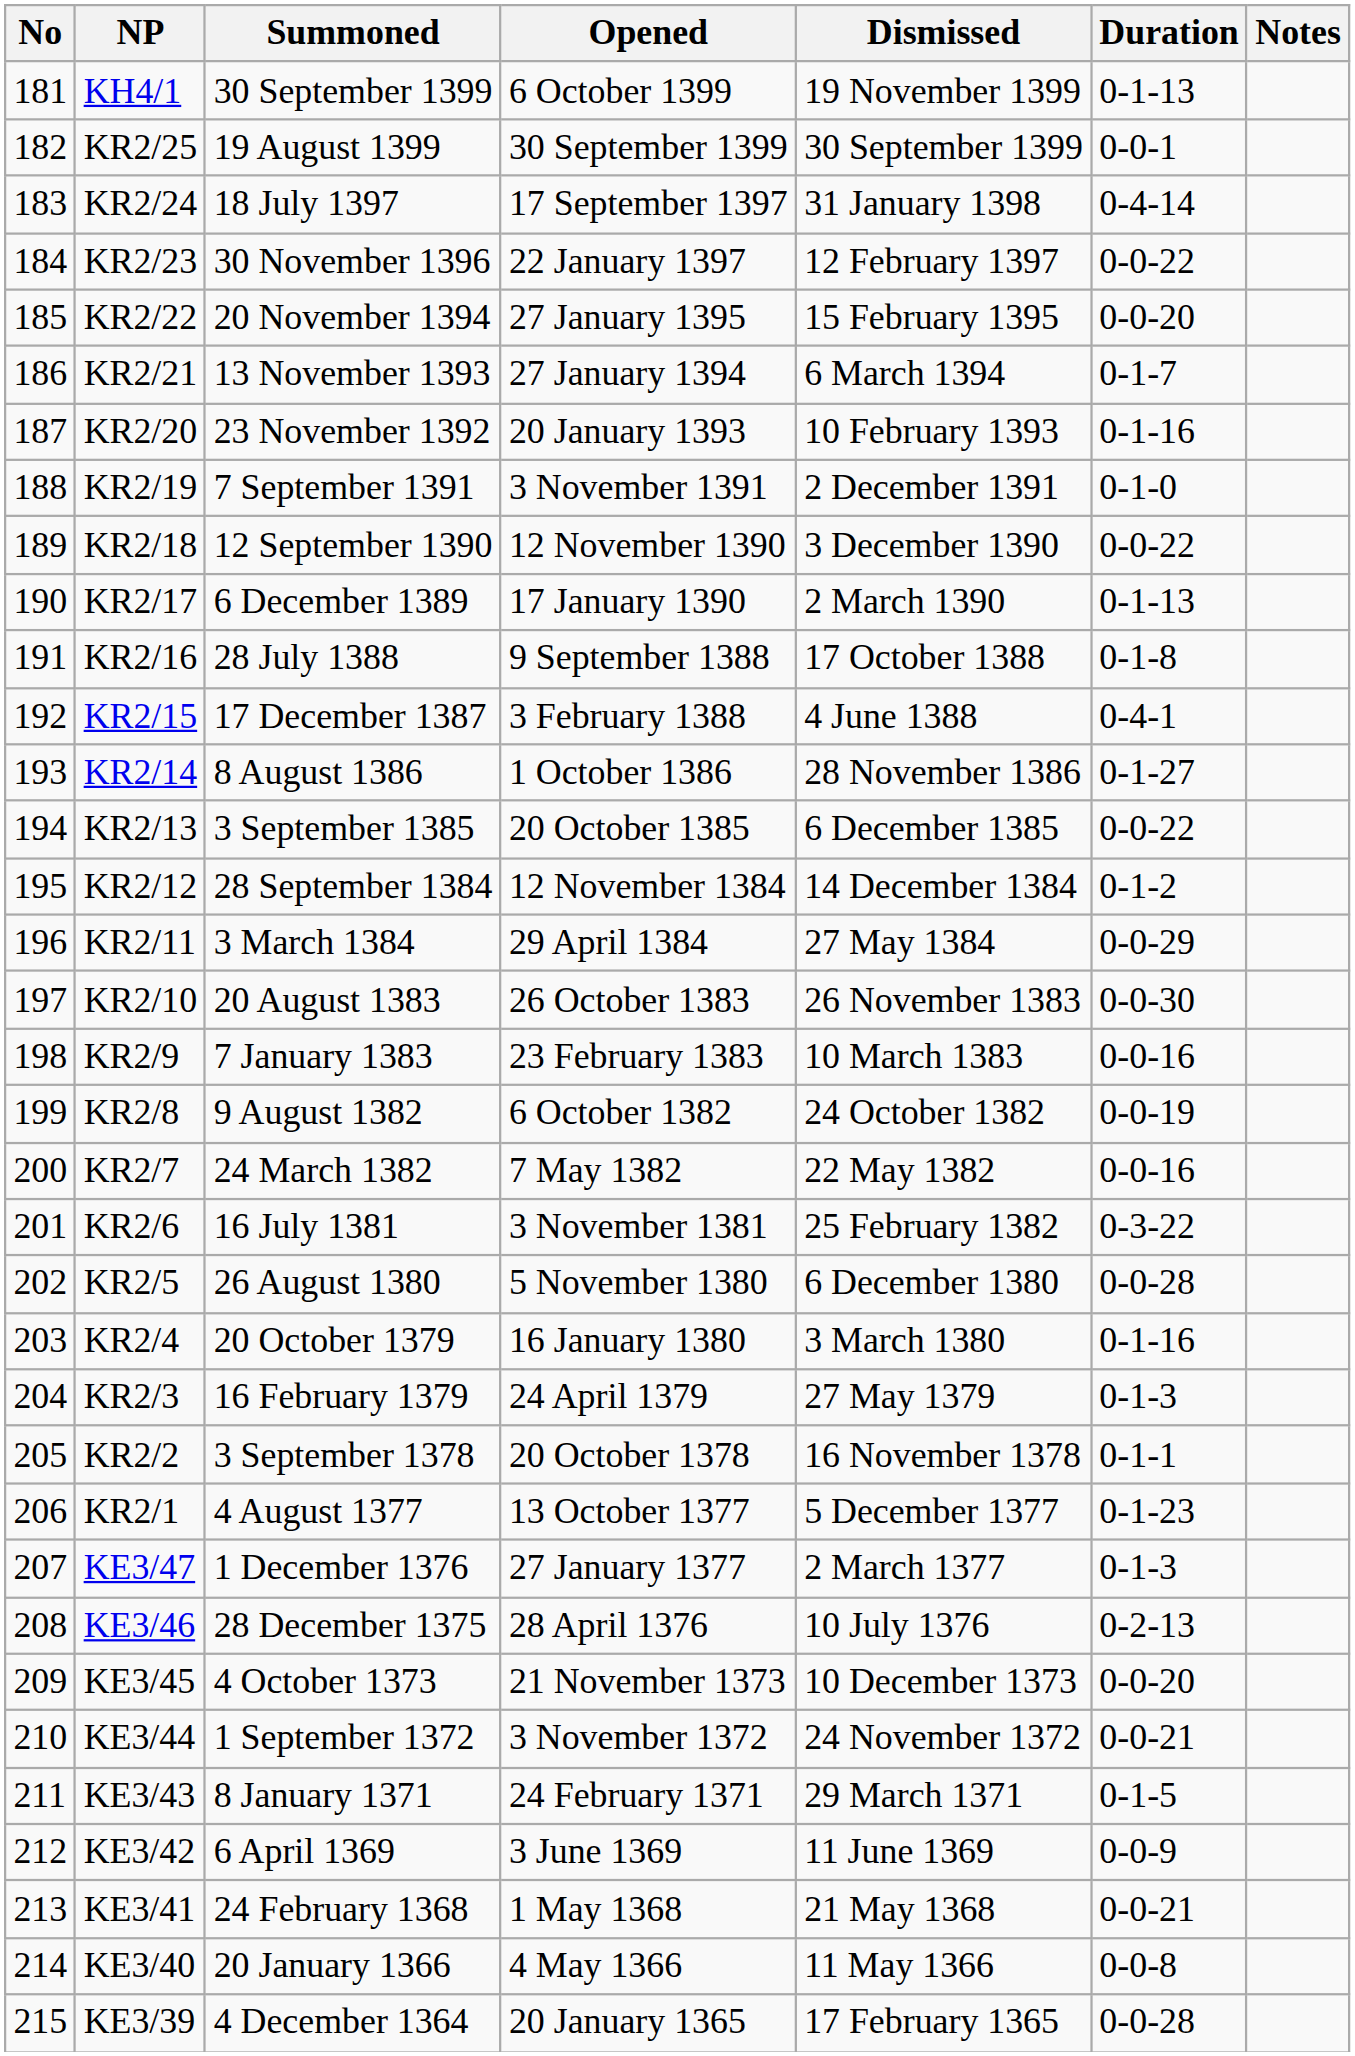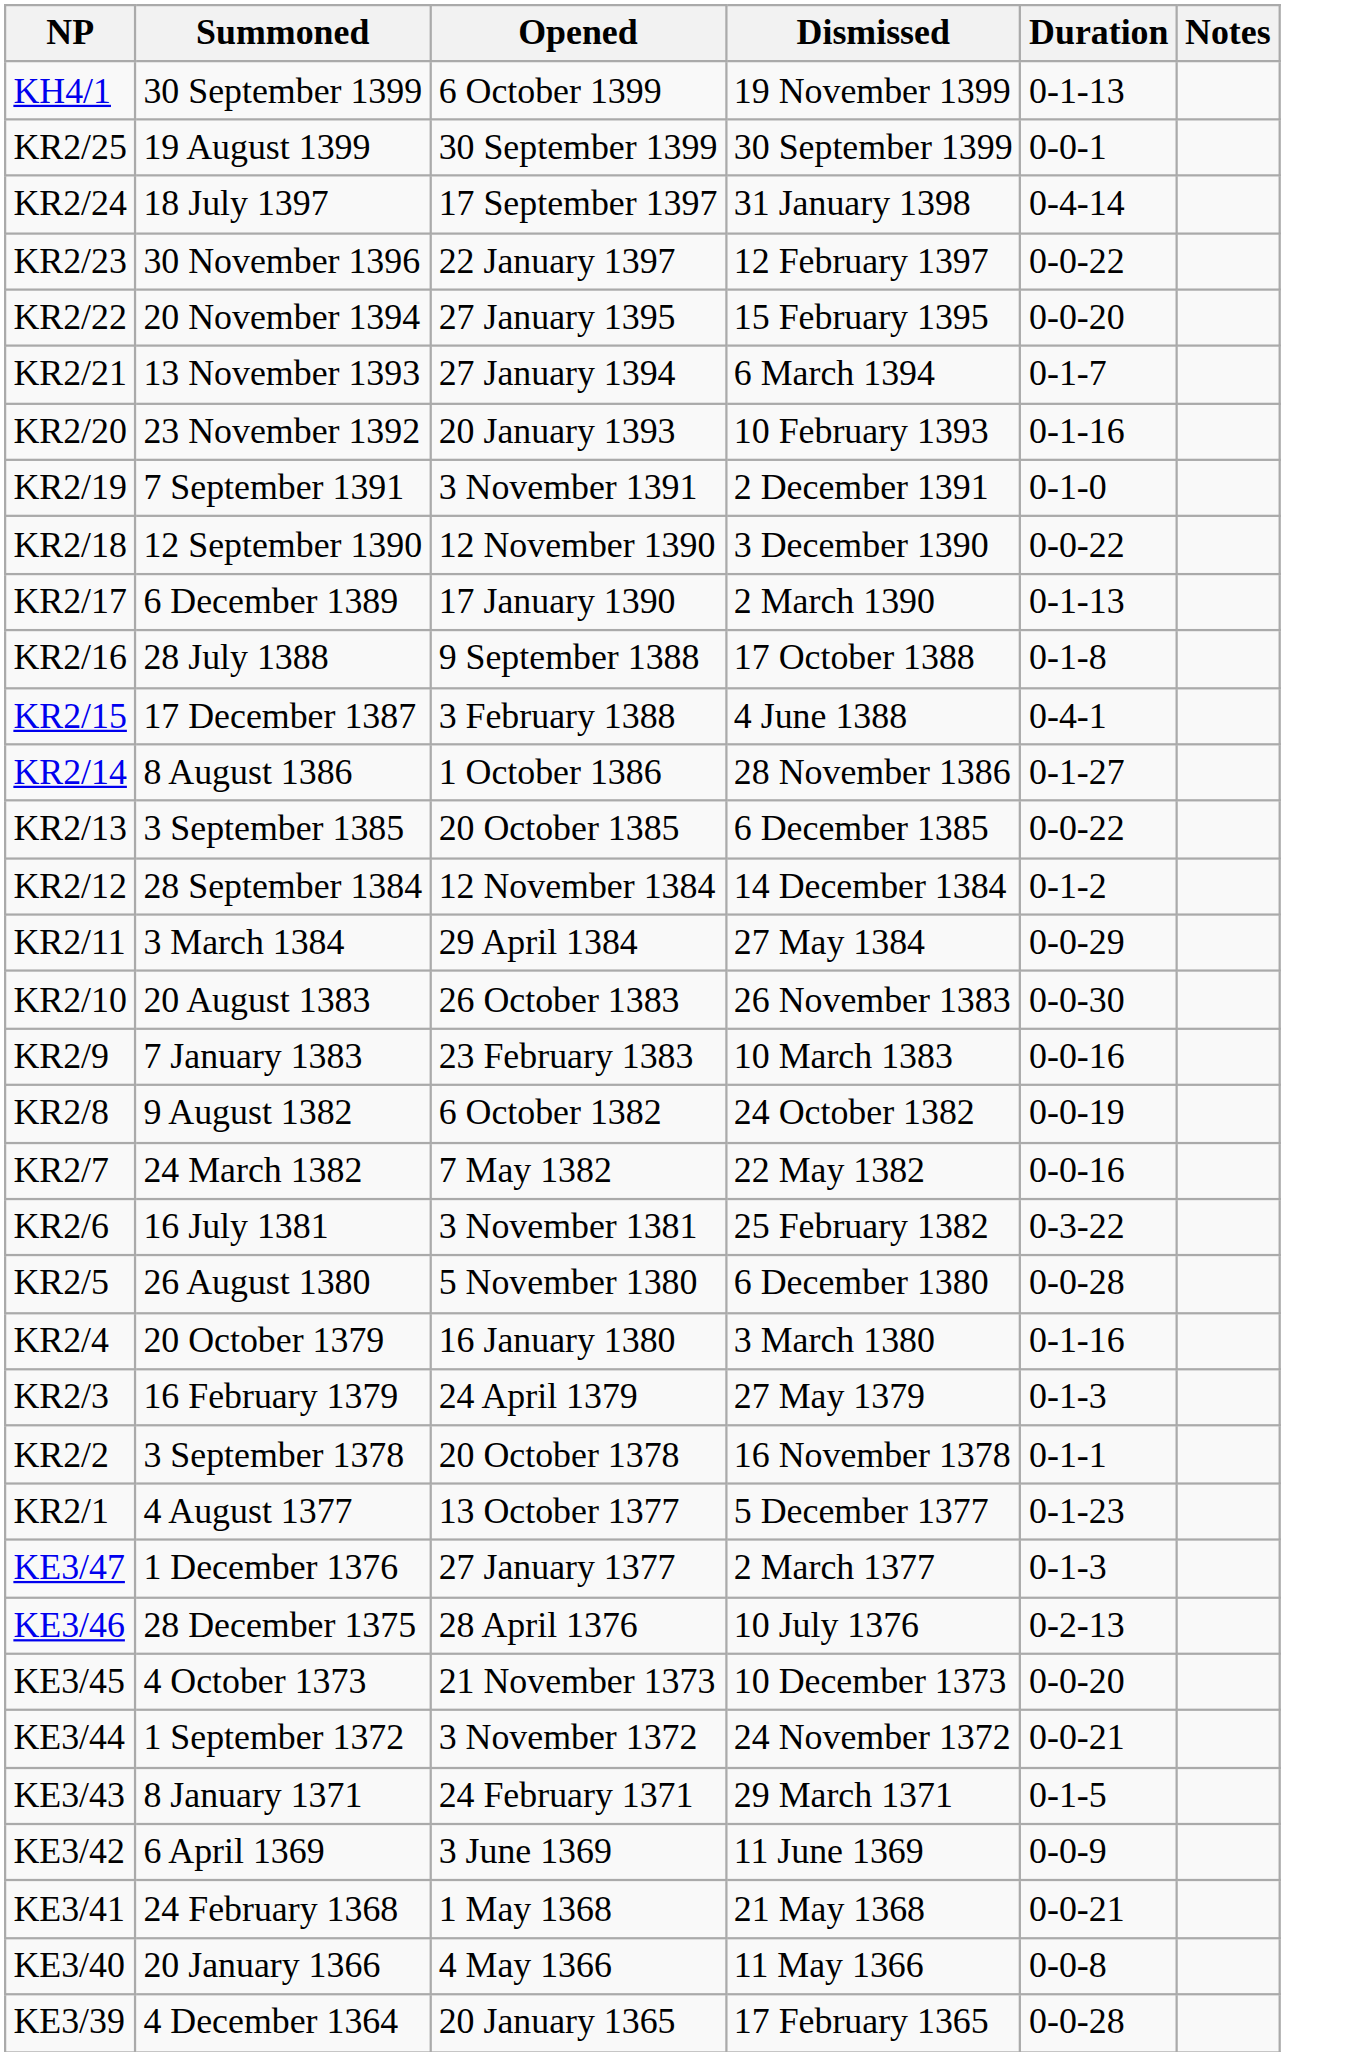 <table class="wikitable">
 <tr>
-<th>No</th>
 <th>NP</th>
 <th>Summoned</th>
 <th>Opened</th>
 <th>Dismissed</th>
 <th>Duration</th>
 <th>Notes</th>
 </tr>
 <tr>
-<td>181</td>
 <td><a href='#'>KH4/1</a></td>
 <td>30 September 1399</td>
 <td>6 October 1399</td>
 <td>19 November 1399</td>
 <td>0-1-13</td>
 <td></td>
 </tr>
 <tr>
-<td>182</td>
 <td>KR2/25</td>
 <td>19 August 1399</td>
 <td>30 September 1399</td>
 <td>30 September 1399</td>
 <td>0-0-1</td>
 <td></td>
 </tr>
 <tr>
-<td>183</td>
 <td>KR2/24</td>
 <td>18 July 1397</td>
 <td>17 September 1397</td>
 <td>31 January 1398</td>
 <td>0-4-14</td>
 <td></td>
 </tr>
 <tr>
-<td>184</td>
 <td>KR2/23</td>
 <td>30 November 1396</td>
 <td>22 January 1397</td>
 <td>12 February 1397</td>
 <td>0-0-22</td>
 <td></td>
 </tr>
 <tr>
-<td>185</td>
 <td>KR2/22</td>
 <td>20 November 1394</td>
 <td>27 January 1395</td>
 <td>15 February 1395</td>
 <td>0-0-20</td>
 <td></td>
 </tr>
 <tr>
-<td>186</td>
 <td>KR2/21</td>
 <td>13 November 1393</td>
 <td>27 January 1394</td>
 <td>6 March 1394</td>
 <td>0-1-7</td>
 <td></td>
 </tr>
 <tr>
-<td>187</td>
 <td>KR2/20</td>
 <td>23 November 1392</td>
 <td>20 January 1393</td>
 <td>10 February 1393</td>
 <td>0-1-16</td>
 <td></td>
 </tr>
 <tr>
-<td>188</td>
 <td>KR2/19</td>
 <td>7 September 1391</td>
 <td>3 November 1391</td>
 <td>2 December 1391</td>
 <td>0-1-0</td>
 <td></td>
 </tr>
 <tr>
-<td>189</td>
 <td>KR2/18</td>
 <td>12 September 1390</td>
 <td>12 November 1390</td>
 <td>3 December 1390</td>
 <td>0-0-22</td>
 <td></td>
 </tr>
 <tr>
-<td>190</td>
 <td>KR2/17</td>
 <td>6 December 1389</td>
 <td>17 January 1390</td>
 <td>2 March 1390</td>
 <td>0-1-13</td>
 <td></td>
 </tr>
 <tr>
-<td>191</td>
 <td>KR2/16</td>
 <td>28 July 1388</td>
 <td>9 September 1388</td>
 <td>17 October 1388</td>
 <td>0-1-8</td>
 <td></td>
 </tr>
 <tr>
-<td>192</td>
 <td><a href='#'>KR2/15</a></td>
 <td>17 December 1387</td>
 <td>3 February 1388</td>
 <td>4 June 1388</td>
 <td>0-4-1</td>
 <td></td>
 </tr>
 <tr>
-<td>193</td>
 <td><a href='#'>KR2/14</a></td>
 <td>8 August 1386</td>
 <td>1 October 1386</td>
 <td>28 November 1386</td>
 <td>0-1-27</td>
 <td></td>
 </tr>
 <tr>
-<td>194</td>
 <td>KR2/13</td>
 <td>3 September 1385</td>
 <td>20 October 1385</td>
 <td>6 December 1385</td>
 <td>0-0-22</td>
 <td></td>
 </tr>
 <tr>
-<td>195</td>
 <td>KR2/12</td>
 <td>28 September 1384</td>
 <td>12 November 1384</td>
 <td>14 December 1384</td>
 <td>0-1-2</td>
 <td></td>
 </tr>
 <tr>
-<td>196</td>
 <td>KR2/11</td>
 <td>3 March 1384</td>
 <td>29 April 1384</td>
 <td>27 May 1384</td>
 <td>0-0-29</td>
 <td></td>
 </tr>
 <tr>
-<td>197</td>
 <td>KR2/10</td>
 <td>20 August 1383</td>
 <td>26 October 1383</td>
 <td>26 November 1383</td>
 <td>0-0-30</td>
 <td></td>
 </tr>
 <tr>
-<td>198</td>
 <td>KR2/9</td>
 <td>7 January 1383</td>
 <td>23 February 1383</td>
 <td>10 March 1383</td>
 <td>0-0-16</td>
 <td></td>
 </tr>
 <tr>
-<td>199</td>
 <td>KR2/8</td>
 <td>9 August 1382</td>
 <td>6 October 1382</td>
 <td>24 October 1382</td>
 <td>0-0-19</td>
 <td></td>
 </tr>
 <tr>
-<td>200</td>
 <td>KR2/7</td>
 <td>24 March 1382</td>
 <td>7 May 1382</td>
 <td>22 May 1382</td>
 <td>0-0-16</td>
 <td></td>
 </tr>
 <tr>
-<td>201</td>
 <td>KR2/6</td>
 <td>16 July 1381</td>
 <td>3 November 1381</td>
 <td>25 February 1382</td>
 <td>0-3-22</td>
 <td></td>
 </tr>
 <tr>
-<td>202</td>
 <td>KR2/5</td>
 <td>26 August 1380</td>
 <td>5 November 1380</td>
 <td>6 December 1380</td>
 <td>0-0-28</td>
 <td></td>
 </tr>
 <tr>
-<td>203</td>
 <td>KR2/4</td>
 <td>20 October 1379</td>
 <td>16 January 1380</td>
 <td>3 March 1380</td>
 <td>0-1-16</td>
 <td></td>
 </tr>
 <tr>
-<td>204</td>
 <td>KR2/3</td>
 <td>16 February 1379</td>
 <td>24 April 1379</td>
 <td>27 May 1379</td>
 <td>0-1-3</td>
 <td></td>
 </tr>
 <tr>
-<td>205</td>
 <td>KR2/2</td>
 <td>3 September 1378</td>
 <td>20 October 1378</td>
 <td>16 November 1378</td>
 <td>0-1-1</td>
 <td></td>
 </tr>
 <tr>
-<td>206</td>
 <td>KR2/1</td>
 <td>4 August 1377</td>
 <td>13 October 1377</td>
 <td>5 December 1377</td>
 <td>0-1-23</td>
 <td></td>
 </tr>
 <tr>
-<td>207</td>
 <td><a href='#'>KE3/47</a></td>
 <td>1 December 1376</td>
 <td>27 January 1377</td>
 <td>2 March 1377</td>
 <td>0-1-3</td>
 <td></td>
 </tr>
 <tr>
-<td>208</td>
 <td><a href='#'>KE3/46</a></td>
 <td>28 December 1375</td>
 <td>28 April 1376</td>
 <td>10 July 1376</td>
 <td>0-2-13</td>
 <td></td>
 </tr>
 <tr>
-<td>209</td>
 <td>KE3/45</td>
 <td>4 October 1373</td>
 <td>21 November 1373</td>
 <td>10 December 1373</td>
 <td>0-0-20</td>
 <td></td>
 </tr>
 <tr>
-<td>210</td>
 <td>KE3/44</td>
 <td>1 September 1372</td>
 <td>3 November 1372</td>
 <td>24 November 1372</td>
 <td>0-0-21</td>
 <td></td>
 </tr>
 <tr>
-<td>211</td>
 <td>KE3/43</td>
 <td>8 January 1371</td>
 <td>24 February 1371</td>
 <td>29 March 1371</td>
 <td>0-1-5</td>
 <td></td>
 </tr>
 <tr>
-<td>212</td>
 <td>KE3/42</td>
 <td>6 April 1369</td>
 <td>3 June 1369</td>
 <td>11 June 1369</td>
 <td>0-0-9</td>
 <td></td>
 </tr>
 <tr>
-<td>213</td>
 <td>KE3/41</td>
 <td>24 February 1368</td>
 <td>1 May 1368</td>
 <td>21 May 1368</td>
 <td>0-0-21</td>
 <td></td>
 </tr>
 <tr>
-<td>214</td>
 <td>KE3/40</td>
 <td>20 January 1366</td>
 <td>4 May 1366</td>
 <td>11 May 1366</td>
 <td>0-0-8</td>
 <td></td>
 </tr>
 <tr>
-<td>215</td>
 <td>KE3/39</td>
 <td>4 December 1364</td>
 <td>20 January 1365</td>
 <td>17 February 1365</td>
 <td>0-0-28</td>
 <td></td>
 </tr>
 </table>
